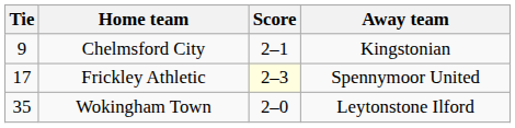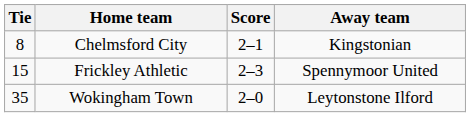 <table class="wikitable" style="text-align:center;">
 <tr>
 <th width=20>Tie</th>
 <th width=175>Home team</th>
 <th width=20>Score</th>
 <th width=175>Away team</th>
 </tr>
 <tr>
-<td>9</td>
+<td>8</td>
 <td>Chelmsford City</td>
 <td>2–1</td>
 <td>Kingstonian</td>
 </tr>
 <tr>
-<td>17</td>
+<td>15</td>
 <td>Frickley Athletic</td>
-<td style="background: lightyellow;">2–3</td>
+<td>2–3</td>
 <td>Spennymoor United</td>
 </tr>
 <tr>
 <td>35</td>
 <td>Wokingham Town</td>
 <td>2–0</td>
 <td>Leytonstone Ilford</td>
 </tr>
 </table>
